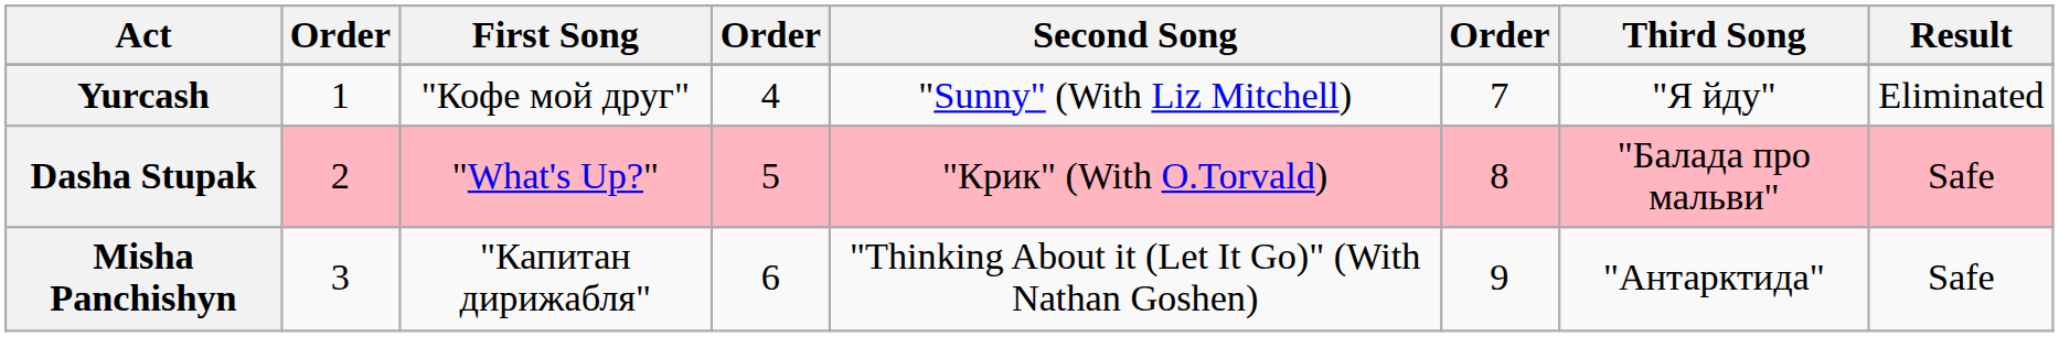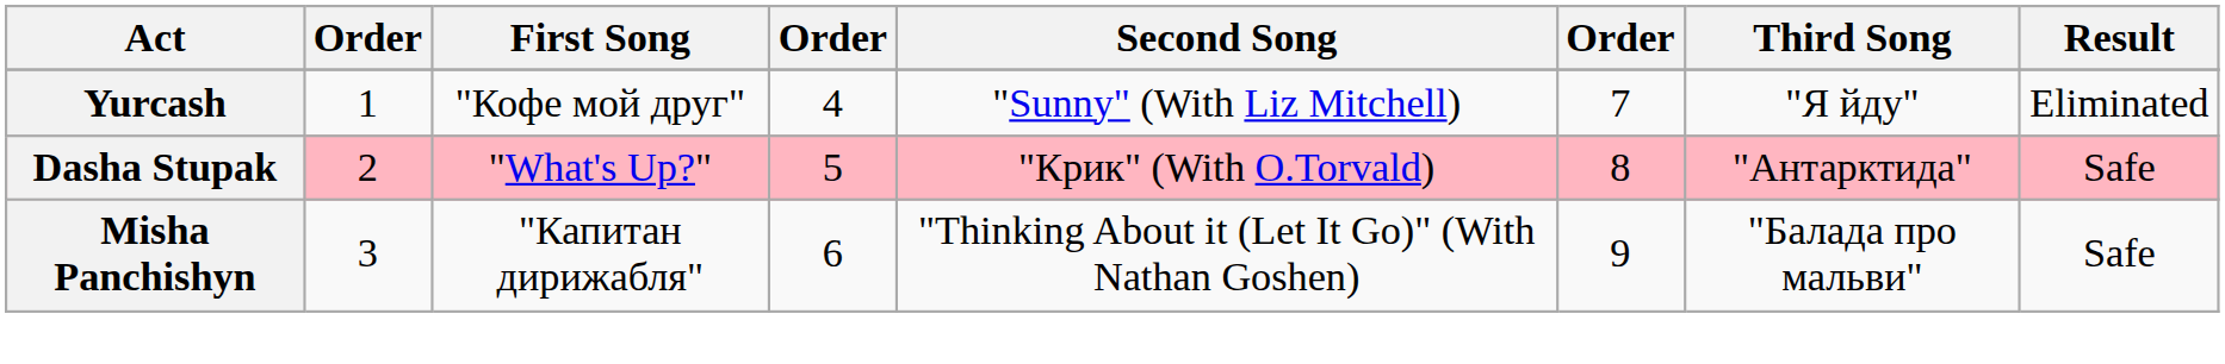 <table class="wikitable plainrowheaders" style="text-align:center;">
 <tr>
 <th>Act</th>
 <th>Order</th>
 <th>First Song</th>
 <th>Order</th>
 <th>Second Song</th>
 <th>Order</th>
 <th>Third Song</th>
 <th>Result</th>
 </tr>
 <tr>
 </tr>
 <tr>
 <th scope="row">Yurcash</th>
 <td>1</td>
 <td>"Кофе мой друг"</td>
 <td>4</td>
 <td>"<a href='#'>Sunny"</a> (With <a href='#'>Liz Mitchell</a>)</td>
 <td>7</td>
 <td>"Я йду"</td>
 <td>Eliminated</td>
 </tr>
 <tr bgcolor="lightpink">
 <th scope="row">Dasha Stupak</th>
 <td>2</td>
 <td>"<a href='#'>What's Up?</a>"</td>
 <td>5</td>
 <td>"Крик" (With <a href='#'>O.Torvald</a>)</td>
 <td>8</td>
-<td>"Балада про мальви"</td>
+<td>"Антарктида"</td>
 <td>Safe</td>
 </tr>
 <tr>
 <th scope="row">Misha Panchishyn</th>
 <td>3</td>
 <td>"Капитан дирижабля"</td>
 <td>6</td>
 <td>"Thinking About it (Let It Go)" (With Nathan Goshen)</td>
 <td>9</td>
-<td>"Антарктида"</td>
+<td>"Балада про мальви"</td>
 <td>Safe</td>
 </tr>
 </table>
